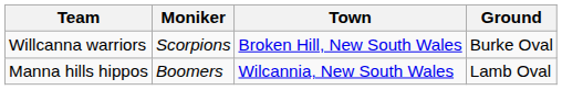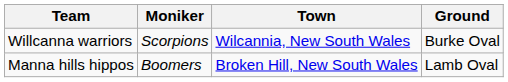 <table class="wikitable sortable">
 <tr>
 <th>Team</th>
 <th>Moniker</th>
 <th>Town</th>
 <th>Ground</th>
 </tr>
 <tr>
 <td> Willcanna warriors</td>
 <td><em>Scorpions</em></td>
-<td><a href='#'>Broken Hill, New South Wales</a></td>
+<td><a href='#'>Wilcannia, New South Wales</a></td>
 <td>Burke Oval</td>
 </tr>
 <tr>
 <td> Manna hills hippos</td>
 <td><em>Boomers</em></td>
-<td><a href='#'>Wilcannia, New South Wales</a></td>
+<td><a href='#'>Broken Hill, New South Wales</a></td>
 <td>Lamb Oval</td>
 </tr>
 </table>
